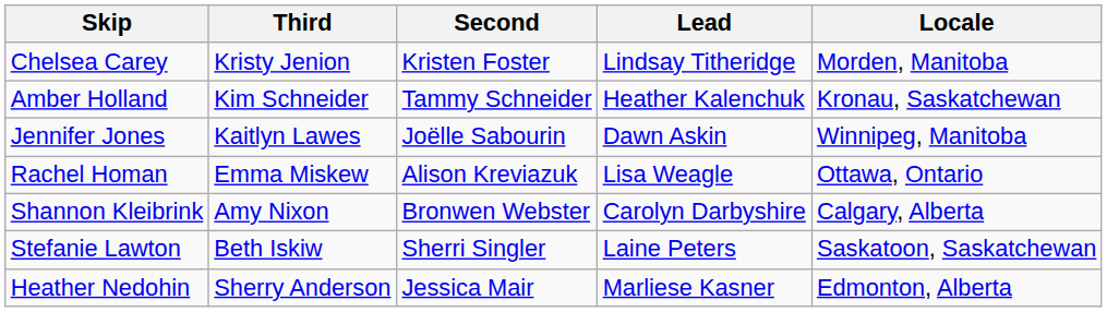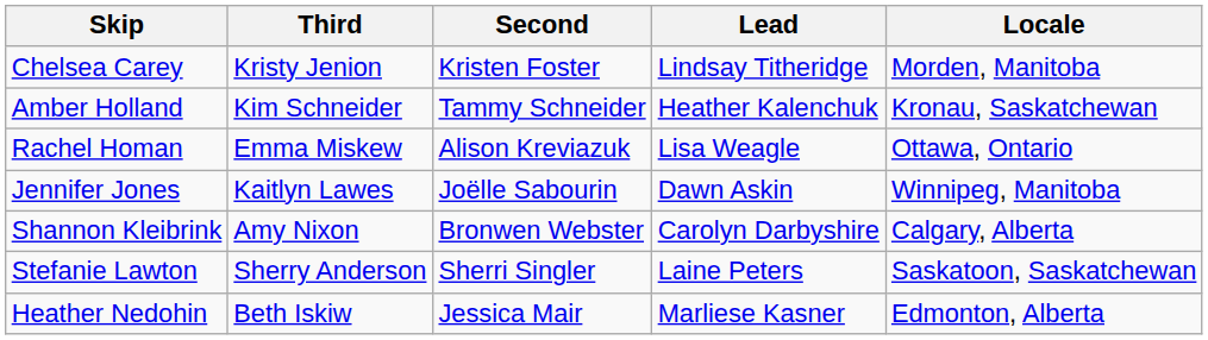 <table class="wikitable">
 <tr>
 <th scope="col">Skip</th>
 <th scope="col">Third</th>
 <th scope="col">Second</th>
 <th scope="col">Lead</th>
 <th scope="col">Locale</th>
 </tr>
 <tr>
 <td><a href='#'>Chelsea Carey</a></td>
 <td><a href='#'>Kristy Jenion</a></td>
 <td><a href='#'>Kristen Foster</a></td>
 <td><a href='#'>Lindsay Titheridge</a></td>
 <td> <a href='#'>Morden</a>, <a href='#'>Manitoba</a></td>
 </tr>
 <tr>
 <td><a href='#'>Amber Holland</a></td>
 <td><a href='#'>Kim Schneider</a></td>
 <td><a href='#'>Tammy Schneider</a></td>
 <td><a href='#'>Heather Kalenchuk</a></td>
 <td> <a href='#'>Kronau</a>, <a href='#'>Saskatchewan</a></td>
 </tr>
 <tr>
+<td><a href='#'>Rachel Homan</a></td>
+<td><a href='#'>Emma Miskew</a></td>
+<td><a href='#'>Alison Kreviazuk</a></td>
+<td><a href='#'>Lisa Weagle</a></td>
+<td> <a href='#'>Ottawa</a>, <a href='#'>Ontario</a></td>
+</tr>
+<tr>
 <td><a href='#'>Jennifer Jones</a></td>
 <td><a href='#'>Kaitlyn Lawes</a></td>
 <td><a href='#'>Joëlle Sabourin</a></td>
 <td><a href='#'>Dawn Askin</a></td>
 <td> <a href='#'>Winnipeg</a>, <a href='#'>Manitoba</a></td>
-</tr>
-<tr>
-<td><a href='#'>Rachel Homan</a></td>
-<td><a href='#'>Emma Miskew</a></td>
-<td><a href='#'>Alison Kreviazuk</a></td>
-<td><a href='#'>Lisa Weagle</a></td>
-<td> <a href='#'>Ottawa</a>, <a href='#'>Ontario</a></td>
 </tr>
 <tr>
 <td><a href='#'>Shannon Kleibrink</a></td>
 <td><a href='#'>Amy Nixon</a></td>
 <td><a href='#'>Bronwen Webster</a></td>
 <td><a href='#'>Carolyn Darbyshire</a></td>
 <td> <a href='#'>Calgary</a>, <a href='#'>Alberta</a></td>
 </tr>
 <tr>
 <td><a href='#'>Stefanie Lawton</a></td>
-<td><a href='#'>Beth Iskiw</a></td>
+<td><a href='#'>Sherry Anderson</a></td>
 <td><a href='#'>Sherri Singler</a></td>
 <td><a href='#'>Laine Peters</a></td>
 <td> <a href='#'>Saskatoon</a>, <a href='#'>Saskatchewan</a></td>
 </tr>
 <tr>
 <td><a href='#'>Heather Nedohin</a></td>
-<td><a href='#'>Sherry Anderson</a></td>
+<td><a href='#'>Beth Iskiw</a></td>
 <td><a href='#'>Jessica Mair</a></td>
 <td><a href='#'>Marliese Kasner</a></td>
 <td> <a href='#'>Edmonton</a>, <a href='#'>Alberta</a></td>
 </tr>
 </table>
